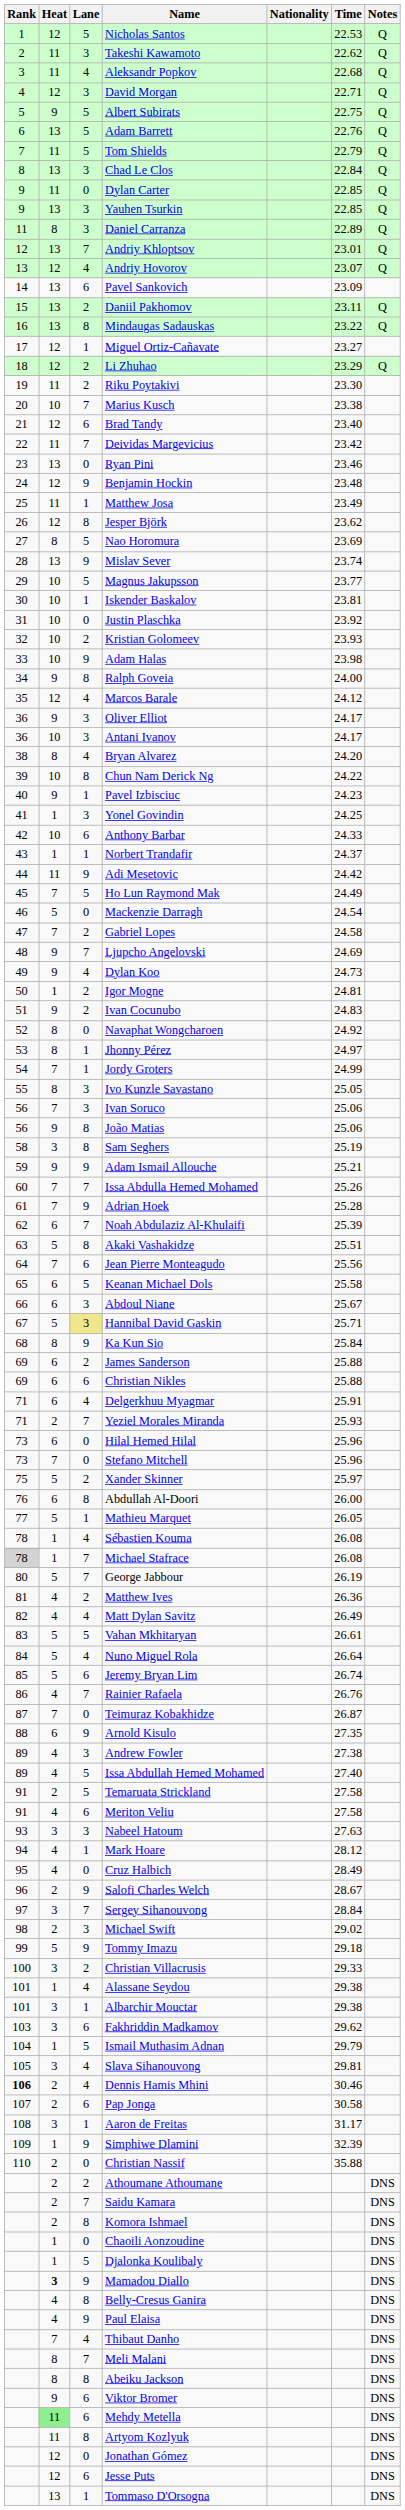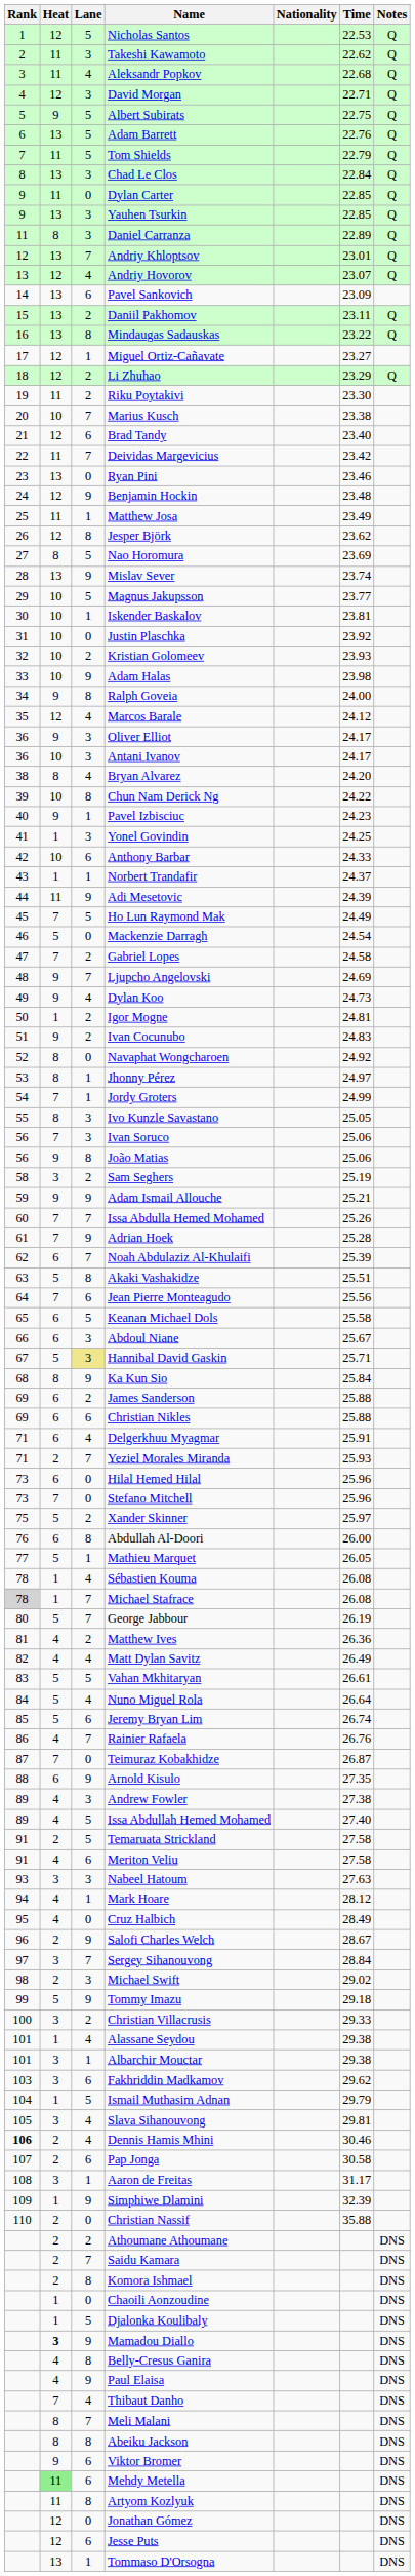 <table class="wikitable sortable" style="text-align:center">
 <tr>
 <th>Rank</th>
 <th>Heat</th>
 <th>Lane</th>
 <th>Name</th>
 <th>Nationality</th>
 <th>Time</th>
 <th>Notes</th>
 </tr>
 <tr bgcolor=ccffcc>
 <td>1</td>
 <td>12</td>
 <td>5</td>
 <td align=left><a href='#'>Nicholas Santos</a></td>
 <td align=left></td>
 <td>22.53</td>
 <td>Q</td>
 </tr>
 <tr bgcolor=ccffcc>
 <td>2</td>
 <td>11</td>
 <td>3</td>
 <td align=left><a href='#'>Takeshi Kawamoto</a></td>
 <td align=left></td>
 <td>22.62</td>
 <td>Q</td>
 </tr>
 <tr bgcolor=ccffcc>
 <td>3</td>
 <td>11</td>
 <td>4</td>
 <td align=left><a href='#'>Aleksandr Popkov</a></td>
 <td align=left></td>
 <td>22.68</td>
 <td>Q</td>
 </tr>
 <tr bgcolor=ccffcc>
 <td>4</td>
 <td>12</td>
 <td>3</td>
 <td align=left><a href='#'>David Morgan</a></td>
 <td align=left></td>
 <td>22.71</td>
 <td>Q</td>
 </tr>
 <tr bgcolor=ccffcc>
 <td>5</td>
 <td>9</td>
 <td>5</td>
 <td align=left><a href='#'>Albert Subirats</a></td>
 <td align=left></td>
 <td>22.75</td>
 <td>Q</td>
 </tr>
 <tr bgcolor=ccffcc>
 <td>6</td>
 <td>13</td>
 <td>5</td>
 <td align=left><a href='#'>Adam Barrett</a></td>
 <td align=left></td>
 <td>22.76</td>
 <td>Q</td>
 </tr>
 <tr bgcolor=ccffcc>
 <td>7</td>
 <td>11</td>
 <td>5</td>
 <td align=left><a href='#'>Tom Shields</a></td>
 <td align=left></td>
 <td>22.79</td>
 <td>Q</td>
 </tr>
 <tr bgcolor=ccffcc>
 <td>8</td>
 <td>13</td>
 <td>3</td>
 <td align=left><a href='#'>Chad Le Clos</a></td>
 <td align=left></td>
 <td>22.84</td>
 <td>Q</td>
 </tr>
 <tr bgcolor=ccffcc>
 <td>9</td>
 <td>11</td>
 <td>0</td>
 <td align=left><a href='#'>Dylan Carter</a></td>
 <td align=left></td>
 <td>22.85</td>
 <td>Q</td>
 </tr>
 <tr bgcolor=ccffcc>
 <td>9</td>
 <td>13</td>
 <td>3</td>
 <td align=left><a href='#'>Yauhen Tsurkin</a></td>
 <td align=left></td>
 <td>22.85</td>
 <td>Q</td>
 </tr>
 <tr bgcolor=ccffcc>
 <td>11</td>
 <td>8</td>
 <td>3</td>
 <td align=left><a href='#'>Daniel Carranza</a></td>
 <td align=left></td>
 <td>22.89</td>
 <td>Q</td>
 </tr>
 <tr bgcolor=ccffcc>
 <td>12</td>
 <td>13</td>
 <td>7</td>
 <td align=left><a href='#'>Andriy Khloptsov</a></td>
 <td align=left></td>
 <td>23.01</td>
 <td>Q</td>
 </tr>
 <tr bgcolor=ccffcc>
 <td>13</td>
 <td>12</td>
 <td>4</td>
 <td align=left><a href='#'>Andriy Hovorov</a></td>
 <td align=left></td>
 <td>23.07</td>
 <td>Q</td>
 </tr>
 <tr>
 <td>14</td>
 <td>13</td>
 <td>6</td>
 <td align=left><a href='#'>Pavel Sankovich</a></td>
 <td align=left></td>
 <td>23.09</td>
 <td></td>
 </tr>
 <tr bgcolor=ccffcc>
 <td>15</td>
 <td>13</td>
 <td>2</td>
 <td align=left><a href='#'>Daniil Pakhomov</a></td>
 <td align=left></td>
 <td>23.11</td>
 <td>Q</td>
 </tr>
 <tr bgcolor=ccffcc>
 <td>16</td>
 <td>13</td>
 <td>8</td>
 <td align=left><a href='#'>Mindaugas Sadauskas</a></td>
 <td align=left></td>
 <td>23.22</td>
 <td>Q</td>
 </tr>
 <tr>
 <td>17</td>
 <td>12</td>
 <td>1</td>
 <td align=left><a href='#'>Miguel Ortiz-Cañavate</a></td>
 <td align=left></td>
 <td>23.27</td>
 <td></td>
 </tr>
 <tr bgcolor=ccffcc>
 <td>18</td>
 <td>12</td>
 <td>2</td>
 <td align=left><a href='#'>Li Zhuhao</a></td>
 <td align=left></td>
 <td>23.29</td>
 <td>Q</td>
 </tr>
 <tr>
 <td>19</td>
 <td>11</td>
 <td>2</td>
 <td align=left><a href='#'>Riku Poytakivi</a></td>
 <td align=left></td>
 <td>23.30</td>
 <td></td>
 </tr>
 <tr>
 <td>20</td>
 <td>10</td>
 <td>7</td>
 <td align=left><a href='#'>Marius Kusch</a></td>
 <td align=left></td>
 <td>23.38</td>
 <td></td>
 </tr>
 <tr>
 <td>21</td>
 <td>12</td>
 <td>6</td>
 <td align=left><a href='#'>Brad Tandy</a></td>
 <td align=left></td>
 <td>23.40</td>
 <td></td>
 </tr>
 <tr>
 <td>22</td>
 <td>11</td>
 <td>7</td>
 <td align=left><a href='#'>Deividas Margevicius</a></td>
 <td align=left></td>
 <td>23.42</td>
 <td></td>
 </tr>
 <tr>
 <td>23</td>
 <td>13</td>
 <td>0</td>
 <td align=left><a href='#'>Ryan Pini</a></td>
 <td align=left></td>
 <td>23.46</td>
 <td></td>
 </tr>
 <tr>
 <td>24</td>
 <td>12</td>
 <td>9</td>
 <td align=left><a href='#'>Benjamin Hockin</a></td>
 <td align=left></td>
 <td>23.48</td>
 <td></td>
 </tr>
 <tr>
 <td>25</td>
 <td>11</td>
 <td>1</td>
 <td align=left><a href='#'>Matthew Josa</a></td>
 <td align=left></td>
 <td>23.49</td>
 <td></td>
 </tr>
 <tr>
 <td>26</td>
 <td>12</td>
 <td>8</td>
 <td align=left><a href='#'>Jesper Björk</a></td>
 <td align=left></td>
 <td>23.62</td>
 <td></td>
 </tr>
 <tr>
 <td>27</td>
 <td>8</td>
 <td>5</td>
 <td align=left><a href='#'>Nao Horomura</a></td>
 <td align=left></td>
 <td>23.69</td>
 <td></td>
 </tr>
 <tr>
 <td>28</td>
 <td>13</td>
 <td>9</td>
 <td align=left><a href='#'>Mislav Sever</a></td>
 <td align=left></td>
 <td>23.74</td>
 <td></td>
 </tr>
 <tr>
 <td>29</td>
 <td>10</td>
 <td>5</td>
 <td align=left><a href='#'>Magnus Jakupsson</a></td>
 <td align=left></td>
 <td>23.77</td>
 <td></td>
 </tr>
 <tr>
 <td>30</td>
 <td>10</td>
 <td>1</td>
 <td align=left><a href='#'>Iskender Baskalov</a></td>
 <td align=left></td>
 <td>23.81</td>
 <td></td>
 </tr>
 <tr>
 <td>31</td>
 <td>10</td>
 <td>0</td>
 <td align=left><a href='#'>Justin Plaschka</a></td>
 <td align=left></td>
 <td>23.92</td>
 <td></td>
 </tr>
 <tr>
 <td>32</td>
 <td>10</td>
 <td>2</td>
 <td align=left><a href='#'>Kristian Golomeev</a></td>
 <td align=left></td>
 <td>23.93</td>
 <td></td>
 </tr>
 <tr>
 <td>33</td>
 <td>10</td>
 <td>9</td>
 <td align=left><a href='#'>Adam Halas</a></td>
 <td align=left></td>
 <td>23.98</td>
 <td></td>
 </tr>
 <tr>
 <td>34</td>
 <td>9</td>
 <td>8</td>
 <td align=left><a href='#'>Ralph Goveia</a></td>
 <td align=left></td>
 <td>24.00</td>
 <td></td>
 </tr>
 <tr>
 <td>35</td>
 <td>12</td>
 <td>4</td>
 <td align=left><a href='#'>Marcos Barale</a></td>
 <td align=left></td>
 <td>24.12</td>
 <td></td>
 </tr>
 <tr>
 <td>36</td>
 <td>9</td>
 <td>3</td>
 <td align=left><a href='#'>Oliver Elliot</a></td>
 <td align=left></td>
 <td>24.17</td>
 <td></td>
 </tr>
 <tr>
 <td>36</td>
 <td>10</td>
 <td>3</td>
 <td align=left><a href='#'>Antani Ivanov</a></td>
 <td align=left></td>
 <td>24.17</td>
 <td></td>
 </tr>
 <tr>
 <td>38</td>
 <td>8</td>
 <td>4</td>
 <td align=left><a href='#'>Bryan Alvarez</a></td>
 <td align=left></td>
 <td>24.20</td>
 <td></td>
 </tr>
 <tr>
 <td>39</td>
 <td>10</td>
 <td>8</td>
 <td align=left><a href='#'>Chun Nam Derick Ng</a></td>
 <td align=left></td>
 <td>24.22</td>
 <td></td>
 </tr>
 <tr>
 <td>40</td>
 <td>9</td>
 <td>1</td>
 <td align=left><a href='#'>Pavel Izbisciuc</a></td>
 <td align=left></td>
 <td>24.23</td>
 <td></td>
 </tr>
 <tr>
 <td>41</td>
 <td>1</td>
 <td>3</td>
 <td align=left><a href='#'>Yonel Govindin</a></td>
 <td align=left></td>
 <td>24.25</td>
 <td></td>
 </tr>
 <tr>
 <td>42</td>
 <td>10</td>
 <td>6</td>
 <td align=left><a href='#'>Anthony Barbar</a></td>
 <td align=left></td>
 <td>24.33</td>
 <td></td>
 </tr>
 <tr>
 <td>43</td>
 <td>1</td>
 <td>1</td>
 <td align=left><a href='#'>Norbert Trandafir</a></td>
 <td align=left></td>
 <td>24.37</td>
 <td></td>
 </tr>
 <tr>
 <td>44</td>
 <td>11</td>
 <td>9</td>
 <td align=left><a href='#'>Adi Mesetovic</a></td>
 <td align=left></td>
-<td>24.42</td>
+<td>24.39</td>
 <td></td>
 </tr>
 <tr>
 <td>45</td>
 <td>7</td>
 <td>5</td>
 <td align=left><a href='#'>Ho Lun Raymond Mak</a></td>
 <td align=left></td>
 <td>24.49</td>
 <td></td>
 </tr>
 <tr>
 <td>46</td>
 <td>5</td>
 <td>0</td>
 <td align=left><a href='#'>Mackenzie Darragh</a></td>
 <td align=left></td>
 <td>24.54</td>
 <td></td>
 </tr>
 <tr>
 <td>47</td>
 <td>7</td>
 <td>2</td>
 <td align=left><a href='#'>Gabriel Lopes</a></td>
 <td align=left></td>
 <td>24.58</td>
 <td></td>
 </tr>
 <tr>
 <td>48</td>
 <td>9</td>
 <td>7</td>
 <td align=left><a href='#'>Ljupcho Angelovski</a></td>
 <td align=left></td>
 <td>24.69</td>
 <td></td>
 </tr>
 <tr>
 <td>49</td>
 <td>9</td>
 <td>4</td>
 <td align=left><a href='#'>Dylan Koo</a></td>
 <td align=left></td>
 <td>24.73</td>
 <td></td>
 </tr>
 <tr>
 <td>50</td>
 <td>1</td>
 <td>2</td>
 <td align=left><a href='#'>Igor Mogne</a></td>
 <td align=left></td>
 <td>24.81</td>
 <td></td>
 </tr>
 <tr>
 <td>51</td>
 <td>9</td>
 <td>2</td>
 <td align=left><a href='#'>Ivan Cocunubo</a></td>
 <td align=left></td>
 <td>24.83</td>
 <td></td>
 </tr>
 <tr>
 <td>52</td>
 <td>8</td>
 <td>0</td>
 <td align=left><a href='#'>Navaphat Wongcharoen</a></td>
 <td align=left></td>
 <td>24.92</td>
 <td></td>
 </tr>
 <tr>
 <td>53</td>
 <td>8</td>
 <td>1</td>
 <td align=left><a href='#'>Jhonny Pérez</a></td>
 <td align=left></td>
 <td>24.97</td>
 <td></td>
 </tr>
 <tr>
 <td>54</td>
 <td>7</td>
 <td>1</td>
 <td align=left><a href='#'>Jordy Groters</a></td>
 <td align=left></td>
 <td>24.99</td>
 <td></td>
 </tr>
 <tr>
 <td>55</td>
 <td>8</td>
 <td>3</td>
 <td align=left><a href='#'>Ivo Kunzle Savastano</a></td>
 <td align=left></td>
 <td>25.05</td>
 <td></td>
 </tr>
 <tr>
 <td>56</td>
 <td>7</td>
 <td>3</td>
 <td align=left><a href='#'>Ivan Soruco</a></td>
 <td align=left></td>
 <td>25.06</td>
 <td></td>
 </tr>
 <tr>
 <td>56</td>
 <td>9</td>
 <td>8</td>
 <td align=left><a href='#'>João Matias</a></td>
 <td align=left></td>
 <td>25.06</td>
 <td></td>
 </tr>
 <tr>
 <td>58</td>
 <td>3</td>
-<td>8</td>
+<td>2</td>
 <td align=left><a href='#'>Sam Seghers</a></td>
 <td align=left></td>
 <td>25.19</td>
 <td></td>
 </tr>
 <tr>
 <td>59</td>
 <td>9</td>
 <td>9</td>
 <td align=left><a href='#'>Adam Ismail Allouche</a></td>
 <td align=left></td>
 <td>25.21</td>
 <td></td>
 </tr>
 <tr>
 <td>60</td>
 <td>7</td>
 <td>7</td>
 <td align=left><a href='#'>Issa Abdulla Hemed Mohamed</a></td>
 <td align=left></td>
 <td>25.26</td>
 <td></td>
 </tr>
 <tr>
 <td>61</td>
 <td>7</td>
 <td>9</td>
 <td align=left><a href='#'>Adrian Hoek</a></td>
 <td align=left></td>
 <td>25.28</td>
 <td></td>
 </tr>
 <tr>
 <td>62</td>
 <td>6</td>
 <td>7</td>
 <td align=left><a href='#'>Noah Abdulaziz Al-Khulaifi</a></td>
 <td align=left></td>
 <td>25.39</td>
 <td></td>
 </tr>
 <tr>
 <td>63</td>
 <td>5</td>
 <td>8</td>
 <td align=left><a href='#'>Akaki Vashakidze</a></td>
 <td align=left></td>
 <td>25.51</td>
 <td></td>
 </tr>
 <tr>
 <td>64</td>
 <td>7</td>
 <td>6</td>
 <td align=left><a href='#'>Jean Pierre Monteagudo</a></td>
 <td align=left></td>
 <td>25.56</td>
 <td></td>
 </tr>
 <tr>
 <td>65</td>
 <td>6</td>
 <td>5</td>
 <td align=left><a href='#'>Keanan Michael Dols</a></td>
 <td align=left></td>
 <td>25.58</td>
 <td></td>
 </tr>
 <tr>
 <td>66</td>
 <td>6</td>
 <td>3</td>
 <td align=left><a href='#'>Abdoul Niane</a></td>
 <td align=left></td>
 <td>25.67</td>
 <td></td>
 </tr>
 <tr>
 <td>67</td>
 <td>5</td>
 <td style="background: khaki;">3</td>
 <td align=left><a href='#'>Hannibal David Gaskin</a></td>
 <td align=left></td>
 <td>25.71</td>
 <td></td>
 </tr>
 <tr>
 <td>68</td>
 <td>8</td>
 <td>9</td>
 <td align=left><a href='#'>Ka Kun Sio</a></td>
 <td align=left></td>
 <td>25.84</td>
 <td></td>
 </tr>
 <tr>
 <td>69</td>
 <td>6</td>
 <td>2</td>
 <td align=left><a href='#'>James Sanderson</a></td>
 <td align=left></td>
 <td>25.88</td>
 <td></td>
 </tr>
 <tr>
 <td>69</td>
 <td>6</td>
 <td>6</td>
 <td align=left><a href='#'>Christian Nikles</a></td>
 <td align=left></td>
 <td>25.88</td>
 <td></td>
 </tr>
 <tr>
 <td>71</td>
 <td>6</td>
 <td>4</td>
 <td align=left><a href='#'>Delgerkhuu Myagmar</a></td>
 <td align=left></td>
 <td>25.91</td>
 <td></td>
 </tr>
 <tr>
 <td>71</td>
 <td>2</td>
 <td>7</td>
 <td align=left><a href='#'>Yeziel Morales Miranda</a></td>
 <td align=left></td>
 <td>25.93</td>
 <td></td>
 </tr>
 <tr>
 <td>73</td>
 <td>6</td>
 <td>0</td>
 <td align=left><a href='#'>Hilal Hemed Hilal</a></td>
 <td align=left></td>
 <td>25.96</td>
 <td></td>
 </tr>
 <tr>
 <td>73</td>
 <td>7</td>
 <td>0</td>
 <td align=left><a href='#'>Stefano Mitchell</a></td>
 <td align=left></td>
 <td>25.96</td>
 <td></td>
 </tr>
 <tr>
 <td>75</td>
 <td>5</td>
 <td>2</td>
 <td align=left><a href='#'>Xander Skinner</a></td>
 <td align=left></td>
 <td>25.97</td>
 <td></td>
 </tr>
 <tr>
 <td>76</td>
 <td>6</td>
 <td>8</td>
 <td align=left>Abdullah Al-Doori</td>
 <td align=left></td>
 <td>26.00</td>
 <td></td>
 </tr>
 <tr>
 <td>77</td>
 <td>5</td>
 <td>1</td>
 <td align=left><a href='#'>Mathieu Marquet</a></td>
 <td align=left></td>
 <td>26.05</td>
 <td></td>
 </tr>
 <tr>
 <td>78</td>
 <td>1</td>
 <td>4</td>
 <td align=left><a href='#'>Sébastien Kouma</a></td>
 <td align=left></td>
 <td>26.08</td>
 <td></td>
 </tr>
 <tr>
 <td style="background: lightgrey;">78</td>
 <td>1</td>
 <td>7</td>
 <td align=left><a href='#'>Michael Stafrace</a></td>
 <td align=left></td>
 <td>26.08</td>
 <td></td>
 </tr>
 <tr>
 <td>80</td>
 <td>5</td>
 <td>7</td>
 <td align=left>George Jabbour</td>
 <td align=left></td>
 <td>26.19</td>
 <td></td>
 </tr>
 <tr>
 <td>81</td>
 <td>4</td>
 <td>2</td>
 <td align=left><a href='#'>Matthew Ives</a></td>
 <td align=left></td>
 <td>26.36</td>
 <td></td>
 </tr>
 <tr>
 <td>82</td>
 <td>4</td>
 <td>4</td>
 <td align=left><a href='#'>Matt Dylan Savitz</a></td>
 <td align=left></td>
 <td>26.49</td>
 <td></td>
 </tr>
 <tr>
 <td>83</td>
 <td>5</td>
 <td>5</td>
 <td align=left><a href='#'>Vahan Mkhitaryan</a></td>
 <td align=left></td>
 <td>26.61</td>
 <td></td>
 </tr>
 <tr>
 <td>84</td>
 <td>5</td>
 <td>4</td>
 <td align=left><a href='#'>Nuno Miguel Rola</a></td>
 <td align=left></td>
 <td>26.64</td>
 <td></td>
 </tr>
 <tr>
 <td>85</td>
 <td>5</td>
 <td>6</td>
 <td align=left><a href='#'>Jeremy Bryan Lim</a></td>
 <td align=left></td>
 <td>26.74</td>
 <td></td>
 </tr>
 <tr>
 <td>86</td>
 <td>4</td>
 <td>7</td>
 <td align=left><a href='#'>Rainier Rafaela</a></td>
 <td align=left></td>
 <td>26.76</td>
 <td></td>
 </tr>
 <tr>
 <td>87</td>
 <td>7</td>
 <td>0</td>
 <td align=left><a href='#'>Teimuraz Kobakhidze</a></td>
 <td align=left></td>
 <td>26.87</td>
 <td></td>
 </tr>
 <tr>
 <td>88</td>
 <td>6</td>
 <td>9</td>
 <td align=left><a href='#'>Arnold Kisulo</a></td>
 <td align=left></td>
 <td>27.35</td>
 <td></td>
 </tr>
 <tr>
 <td>89</td>
 <td>4</td>
 <td>3</td>
 <td align=left><a href='#'>Andrew Fowler</a></td>
 <td align=left></td>
 <td>27.38</td>
 <td></td>
 </tr>
 <tr>
 <td>89</td>
 <td>4</td>
 <td>5</td>
 <td align=left><a href='#'>Issa Abdullah Hemed Mohamed</a></td>
 <td align=left></td>
 <td>27.40</td>
 <td></td>
 </tr>
 <tr>
 <td>91</td>
 <td>2</td>
 <td>5</td>
 <td align=left><a href='#'>Temaruata Strickland</a></td>
 <td align=left></td>
 <td>27.58</td>
 <td></td>
 </tr>
 <tr>
 <td>91</td>
 <td>4</td>
 <td>6</td>
 <td align=left><a href='#'>Meriton Veliu</a></td>
 <td align=left></td>
 <td>27.58</td>
 <td></td>
 </tr>
 <tr>
 <td>93</td>
 <td>3</td>
 <td>3</td>
 <td align=left><a href='#'>Nabeel Hatoum</a></td>
 <td align=left></td>
 <td>27.63</td>
 <td></td>
 </tr>
 <tr>
 <td>94</td>
 <td>4</td>
 <td>1</td>
 <td align=left><a href='#'>Mark Hoare</a></td>
 <td align=left></td>
 <td>28.12</td>
 <td></td>
 </tr>
 <tr>
 <td>95</td>
 <td>4</td>
 <td>0</td>
 <td align=left><a href='#'>Cruz Halbich</a></td>
 <td align=left></td>
 <td>28.49</td>
 <td></td>
 </tr>
 <tr>
 <td>96</td>
 <td>2</td>
 <td>9</td>
 <td align=left><a href='#'>Salofi Charles Welch</a></td>
 <td align=left></td>
 <td>28.67</td>
 <td></td>
 </tr>
 <tr>
 <td>97</td>
 <td>3</td>
 <td>7</td>
 <td align=left><a href='#'>Sergey Sihanouvong</a></td>
 <td align=left></td>
 <td>28.84</td>
 <td></td>
 </tr>
 <tr>
 <td>98</td>
 <td>2</td>
 <td>3</td>
 <td align=left><a href='#'>Michael Swift</a></td>
 <td align=left></td>
 <td>29.02</td>
 <td></td>
 </tr>
 <tr>
 <td>99</td>
 <td>5</td>
 <td>9</td>
 <td align=left><a href='#'>Tommy Imazu</a></td>
 <td align=left></td>
 <td>29.18</td>
 <td></td>
 </tr>
 <tr>
 <td>100</td>
 <td>3</td>
 <td>2</td>
 <td align=left><a href='#'>Christian Villacrusis</a></td>
 <td align=left></td>
 <td>29.33</td>
 <td></td>
 </tr>
 <tr>
 <td>101</td>
 <td>1</td>
 <td>4</td>
 <td align=left><a href='#'>Alassane Seydou</a></td>
 <td align=left></td>
 <td>29.38</td>
 <td></td>
 </tr>
 <tr>
 <td>101</td>
 <td>3</td>
 <td>1</td>
 <td align=left><a href='#'>Albarchir Mouctar</a></td>
 <td align=left></td>
 <td>29.38</td>
 <td></td>
 </tr>
 <tr>
 <td>103</td>
 <td>3</td>
 <td>6</td>
 <td align=left><a href='#'>Fakhriddin Madkamov</a></td>
 <td align=left></td>
 <td>29.62</td>
 <td></td>
 </tr>
 <tr>
 <td>104</td>
 <td>1</td>
 <td>5</td>
 <td align=left><a href='#'>Ismail Muthasim Adnan</a></td>
 <td align=left></td>
 <td>29.79</td>
 <td></td>
 </tr>
 <tr>
 <td>105</td>
 <td>3</td>
 <td>4</td>
 <td align=left><a href='#'>Slava Sihanouvong</a></td>
 <td align=left></td>
 <td>29.81</td>
 <td></td>
 </tr>
 <tr>
 <td><strong>106</strong></td>
 <td>2</td>
 <td>4</td>
 <td align=left><a href='#'>Dennis Hamis Mhini</a></td>
 <td align=left></td>
 <td>30.46</td>
 <td></td>
 </tr>
 <tr>
 <td>107</td>
 <td>2</td>
 <td>6</td>
 <td align=left><a href='#'>Pap Jonga</a></td>
 <td align=left></td>
 <td>30.58</td>
 <td></td>
 </tr>
 <tr>
 <td>108</td>
 <td>3</td>
 <td>1</td>
 <td align=left><a href='#'>Aaron de Freitas</a></td>
 <td align=left></td>
 <td>31.17</td>
 <td></td>
 </tr>
 <tr>
 <td>109</td>
 <td>1</td>
 <td>9</td>
 <td align=left><a href='#'>Simphiwe Dlamini</a></td>
 <td align=left></td>
 <td>32.39</td>
 <td></td>
 </tr>
 <tr>
 <td>110</td>
 <td>2</td>
 <td>0</td>
 <td align=left><a href='#'>Christian Nassif</a></td>
 <td align=left></td>
 <td>35.88</td>
 <td></td>
 </tr>
 <tr>
 <td></td>
 <td>2</td>
 <td>2</td>
 <td align=left><a href='#'>Athoumane Athoumane</a></td>
 <td align=left></td>
 <td></td>
 <td>DNS</td>
 </tr>
 <tr>
 <td></td>
 <td>2</td>
 <td>7</td>
 <td align=left><a href='#'>Saidu Kamara</a></td>
 <td align=left></td>
 <td></td>
 <td>DNS</td>
 </tr>
 <tr>
 <td></td>
 <td>2</td>
 <td>8</td>
 <td align=left><a href='#'>Komora Ishmael</a></td>
 <td align=left></td>
 <td></td>
 <td>DNS</td>
 </tr>
 <tr>
 <td></td>
 <td>1</td>
 <td>0</td>
 <td align=left><a href='#'>Chaoili Aonzoudine</a></td>
 <td align=left></td>
 <td></td>
 <td>DNS</td>
 </tr>
 <tr>
 <td></td>
 <td>1</td>
 <td>5</td>
 <td align=left><a href='#'>Djalonka Koulibaly</a></td>
 <td align=left></td>
 <td></td>
 <td>DNS</td>
 </tr>
 <tr>
 <td></td>
 <td><strong>3</strong></td>
 <td>9</td>
 <td align=left><a href='#'>Mamadou Diallo</a></td>
 <td align=left></td>
 <td></td>
 <td>DNS</td>
 </tr>
 <tr>
 <td></td>
 <td>4</td>
 <td>8</td>
 <td align=left><a href='#'>Belly-Cresus Ganira</a></td>
 <td align=left></td>
 <td></td>
 <td>DNS</td>
 </tr>
 <tr>
 <td></td>
 <td>4</td>
 <td>9</td>
 <td align=left><a href='#'>Paul Elaisa</a></td>
 <td align=left></td>
 <td></td>
 <td>DNS</td>
 </tr>
 <tr>
 <td></td>
 <td>7</td>
 <td>4</td>
 <td align=left><a href='#'>Thibaut Danho</a></td>
 <td align=left></td>
 <td></td>
 <td>DNS</td>
 </tr>
 <tr>
 <td></td>
 <td>8</td>
 <td>7</td>
 <td align=left><a href='#'>Meli Malani</a></td>
 <td align=left></td>
 <td></td>
 <td>DNS</td>
 </tr>
 <tr>
 <td></td>
 <td>8</td>
 <td>8</td>
 <td align=left><a href='#'>Abeiku Jackson</a></td>
 <td align=left></td>
 <td></td>
 <td>DNS</td>
 </tr>
 <tr>
 <td></td>
 <td>9</td>
 <td>6</td>
 <td align=left><a href='#'>Viktor Bromer</a></td>
 <td align=left></td>
 <td></td>
 <td>DNS</td>
 </tr>
 <tr>
 <td></td>
 <td style="background: lightgreen;">11</td>
 <td>6</td>
 <td align=left><a href='#'>Mehdy Metella</a></td>
 <td align=left></td>
 <td></td>
 <td>DNS</td>
 </tr>
 <tr>
 <td></td>
 <td>11</td>
 <td>8</td>
 <td align=left><a href='#'>Artyom Kozlyuk</a></td>
 <td align=left></td>
 <td></td>
 <td>DNS</td>
 </tr>
 <tr>
 <td></td>
 <td>12</td>
 <td>0</td>
 <td align=left><a href='#'>Jonathan Gómez</a></td>
 <td align=left></td>
 <td></td>
 <td>DNS</td>
 </tr>
 <tr>
 <td></td>
 <td>12</td>
 <td>6</td>
 <td align=left><a href='#'>Jesse Puts</a></td>
 <td align=left></td>
 <td></td>
 <td>DNS</td>
 </tr>
 <tr>
 <td></td>
 <td>13</td>
 <td>1</td>
 <td align=left><a href='#'>Tommaso D'Orsogna</a></td>
 <td align=left></td>
 <td></td>
 <td>DNS</td>
 </tr>
 </table>
